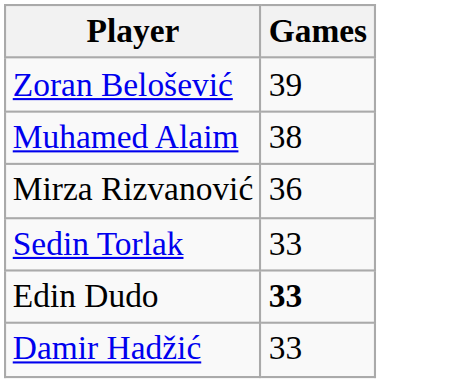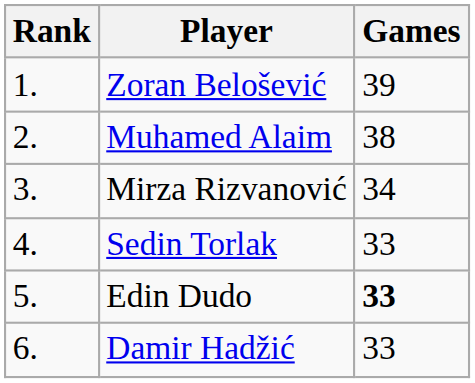 <table class="wikitable">
 <tr>
+<th>Rank</th>
 <th>Player</th>
 <th>Games</th>
 </tr>
 <tr>
+<td>1.</td>
 <td> <a href='#'>Zoran Belošević</a></td>
 <td>39</td>
 </tr>
 <tr>
+<td>2.</td>
 <td> <a href='#'>Muhamed Alaim</a></td>
 <td>38</td>
 </tr>
 <tr>
+<td>3.</td>
 <td> Mirza Rizvanović</td>
-<td>36</td>
+<td>34</td>
 </tr>
 <tr>
+<td>4.</td>
 <td> <a href='#'>Sedin Torlak</a></td>
 <td>33</td>
 </tr>
 <tr>
+<td>5.</td>
 <td> Edin Dudo</td>
 <td><strong>33</strong></td>
 </tr>
 <tr>
+<td>6.</td>
 <td> <a href='#'>Damir Hadžić</a></td>
 <td>33</td>
 </tr>
 </table>
